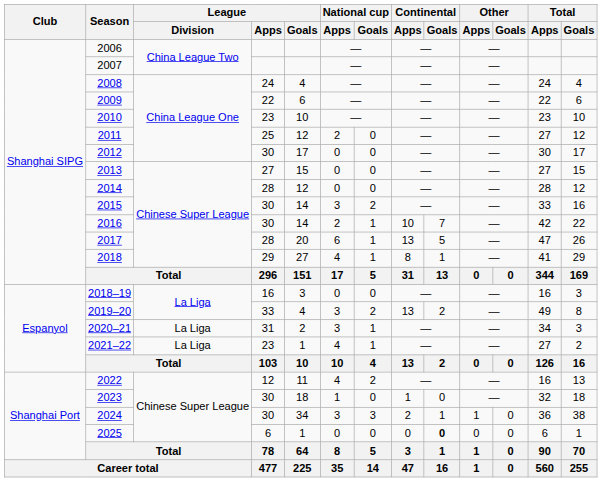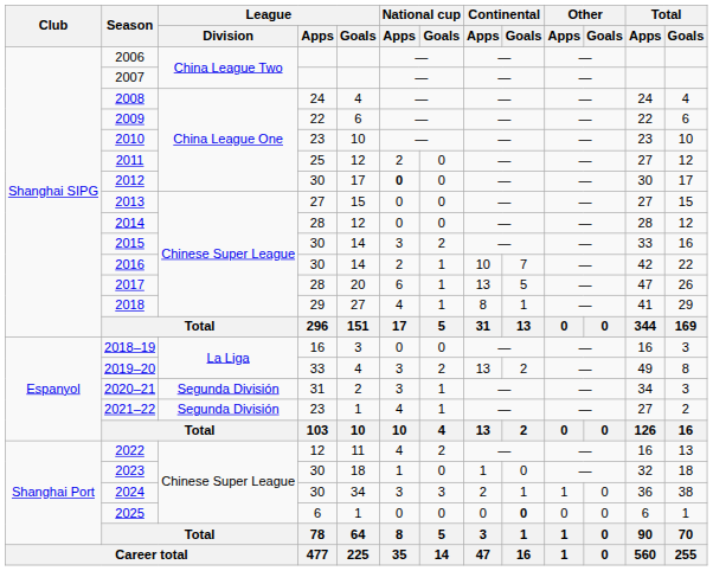 <table class="wikitable" style="text-align:center">
 <tr>
 <th rowspan="2">Club</th>
 <th rowspan="2">Season</th>
 <th colspan="3">League</th>
 <th colspan="2">National cup</th>
 <th colspan="2">Continental</th>
 <th colspan="2">Other</th>
 <th colspan="2">Total</th>
 </tr>
 <tr>
 <th>Division</th>
 <th>Apps</th>
 <th>Goals</th>
 <th>Apps</th>
 <th>Goals</th>
 <th>Apps</th>
 <th>Goals</th>
 <th>Apps</th>
 <th>Goals</th>
 <th>Apps</th>
 <th>Goals</th>
 </tr>
 <tr>
 <td rowspan="14"><a href='#'>Shanghai SIPG</a></td>
 <td>2006</td>
 <td rowspan="2"><a href='#'>China League Two</a></td>
 <td></td>
 <td></td>
 <td colspan="2">—</td>
 <td colspan="2">—</td>
 <td colspan="2">—</td>
 <td></td>
 <td></td>
 </tr>
 <tr>
 <td>2007</td>
 <td></td>
 <td></td>
 <td colspan="2">—</td>
 <td colspan="2">—</td>
 <td colspan="2">—</td>
 <td></td>
 <td></td>
 </tr>
 <tr>
 <td><a href='#'>2008</a></td>
 <td rowspan="5"><a href='#'>China League One</a></td>
 <td>24</td>
 <td>4</td>
 <td colspan="2">—</td>
 <td colspan="2">—</td>
 <td colspan="2">—</td>
 <td>24</td>
 <td>4</td>
 </tr>
 <tr>
 <td><a href='#'>2009</a></td>
 <td>22</td>
 <td>6</td>
 <td colspan="2">—</td>
 <td colspan="2">—</td>
 <td colspan="2">—</td>
 <td>22</td>
 <td>6</td>
 </tr>
 <tr>
 <td><a href='#'>2010</a></td>
 <td>23</td>
 <td>10</td>
 <td colspan="2">—</td>
 <td colspan="2">—</td>
 <td colspan="2">—</td>
 <td>23</td>
 <td>10</td>
 </tr>
 <tr>
 <td><a href='#'>2011</a></td>
 <td>25</td>
 <td>12</td>
 <td>2</td>
 <td>0</td>
 <td colspan="2">—</td>
 <td colspan="2">—</td>
 <td>27</td>
 <td>12</td>
 </tr>
 <tr>
 <td><a href='#'>2012</a></td>
 <td>30</td>
 <td>17</td>
-<td>0</td>
+<td><strong>0</strong></td>
 <td>0</td>
 <td colspan="2">—</td>
 <td colspan="2">—</td>
 <td>30</td>
 <td>17</td>
 </tr>
 <tr>
 <td><a href='#'>2013</a></td>
 <td rowspan="6"><a href='#'>Chinese Super League</a></td>
 <td>27</td>
 <td>15</td>
 <td>0</td>
 <td>0</td>
 <td colspan="2">—</td>
 <td colspan="2">—</td>
 <td>27</td>
 <td>15</td>
 </tr>
 <tr>
 <td><a href='#'>2014</a></td>
 <td>28</td>
 <td>12</td>
 <td>0</td>
 <td>0</td>
 <td colspan="2">—</td>
 <td colspan="2">—</td>
 <td>28</td>
 <td>12</td>
 </tr>
 <tr>
 <td><a href='#'>2015</a></td>
 <td>30</td>
 <td>14</td>
 <td>3</td>
 <td>2</td>
 <td colspan="2">—</td>
 <td colspan="2">—</td>
 <td>33</td>
 <td>16</td>
 </tr>
 <tr>
 <td><a href='#'>2016</a></td>
 <td>30</td>
 <td>14</td>
 <td>2</td>
 <td>1</td>
 <td>10</td>
 <td>7</td>
 <td colspan="2">—</td>
 <td>42</td>
 <td>22</td>
 </tr>
 <tr>
 <td><a href='#'>2017</a></td>
 <td>28</td>
 <td>20</td>
 <td>6</td>
 <td>1</td>
 <td>13</td>
 <td>5</td>
 <td colspan="2">—</td>
 <td>47</td>
 <td>26</td>
 </tr>
 <tr>
 <td><a href='#'>2018</a></td>
 <td>29</td>
 <td>27</td>
 <td>4</td>
 <td>1</td>
 <td>8</td>
 <td>1</td>
 <td colspan="2">—</td>
 <td>41</td>
 <td>29</td>
 </tr>
 <tr>
 <th colspan="2">Total</th>
 <th>296</th>
 <th>151</th>
 <th>17</th>
 <th>5</th>
 <th>31</th>
 <th>13</th>
 <th>0</th>
 <th>0</th>
 <th>344</th>
 <th>169</th>
 </tr>
 <tr>
 <td rowspan="5"><a href='#'>Espanyol</a></td>
 <td><a href='#'>2018–19</a></td>
 <td rowspan="2"><a href='#'>La Liga</a></td>
 <td>16</td>
 <td>3</td>
 <td>0</td>
 <td>0</td>
 <td colspan="2">—</td>
 <td colspan="2">—</td>
 <td>16</td>
 <td>3</td>
 </tr>
 <tr>
 <td><a href='#'>2019–20</a></td>
 <td>33</td>
 <td>4</td>
 <td>3</td>
 <td>2</td>
 <td>13</td>
 <td>2</td>
 <td colspan="2">—</td>
 <td>49</td>
 <td>8</td>
 </tr>
 <tr>
 <td><a href='#'>2020–21</a></td>
-<td>La Liga</td>
+<td><a href='#'>Segunda División</a></td>
 <td>31</td>
 <td>2</td>
 <td>3</td>
 <td>1</td>
 <td colspan="2">—</td>
 <td colspan="2">—</td>
 <td>34</td>
 <td>3</td>
 </tr>
 <tr>
 <td><a href='#'>2021–22</a></td>
-<td>La Liga</td>
+<td><a href='#'>Segunda División</a></td>
 <td>23</td>
 <td>1</td>
 <td>4</td>
 <td>1</td>
 <td colspan="2">—</td>
 <td colspan="2">—</td>
 <td>27</td>
 <td>2</td>
 </tr>
 <tr>
 <th colspan="2">Total</th>
 <th>103</th>
 <th>10</th>
 <th>10</th>
 <th>4</th>
 <th>13</th>
 <th>2</th>
 <th>0</th>
 <th>0</th>
 <th>126</th>
 <th>16</th>
 </tr>
 <tr>
 <td rowspan="5"><a href='#'>Shanghai Port</a></td>
 <td><a href='#'>2022</a></td>
 <td rowspan="4">Chinese Super League</td>
 <td>12</td>
 <td>11</td>
 <td>4</td>
 <td>2</td>
 <td colspan="2">—</td>
 <td colspan="2">—</td>
 <td>16</td>
 <td>13</td>
 </tr>
 <tr>
 <td><a href='#'>2023</a></td>
 <td>30</td>
 <td>18</td>
 <td>1</td>
 <td>0</td>
 <td>1</td>
 <td>0</td>
 <td colspan="2">—</td>
 <td>32</td>
 <td>18</td>
 </tr>
 <tr>
 <td><a href='#'>2024</a></td>
 <td>30</td>
 <td>34</td>
 <td>3</td>
 <td>3</td>
 <td>2</td>
 <td>1</td>
 <td>1</td>
 <td>0</td>
 <td>36</td>
 <td>38</td>
 </tr>
 <tr>
 <td><a href='#'>2025</a></td>
 <td>6</td>
 <td>1</td>
 <td>0</td>
 <td>0</td>
 <td>0</td>
 <td><strong>0</strong></td>
 <td>0</td>
 <td>0</td>
 <td>6</td>
 <td>1</td>
 </tr>
 <tr>
 <th colspan="2">Total</th>
 <th>78</th>
 <th>64</th>
 <th>8</th>
 <th>5</th>
 <th>3</th>
 <th>1</th>
 <th>1</th>
 <th>0</th>
 <th>90</th>
 <th>70</th>
 </tr>
 <tr>
 <th colspan="3">Career total</th>
 <th>477</th>
 <th>225</th>
 <th>35</th>
 <th>14</th>
 <th>47</th>
 <th>16</th>
 <th>1</th>
 <th>0</th>
 <th>560</th>
 <th>255</th>
 </tr>
 </table>
